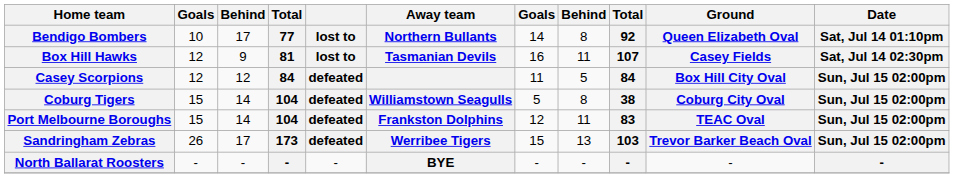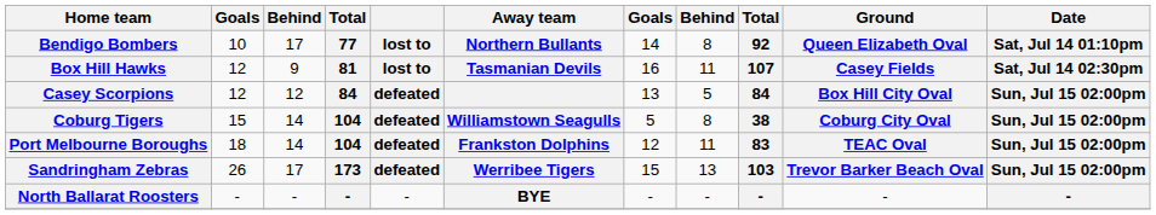 <table class="wikitable">
 <tr>
 <th align=center>Home team</th>
 <th align=center>Goals</th>
 <th align=center>Behind</th>
 <th align=center>Total</th>
 <th align=center></th>
 <th align=center>Away team</th>
 <th align=center>Goals</th>
 <th align=center>Behind</th>
 <th align=center>Total</th>
 <th align=center>Ground</th>
 <th align=center>Date</th>
 </tr>
 <tr>
 <th align=center><a href='#'>Bendigo Bombers</a></th>
 <td align=center>10</td>
 <td align=center>17</td>
 <th align=center>77</th>
 <th align=center>lost to</th>
 <th align=center><a href='#'>Northern Bullants</a></th>
 <td align=center>14</td>
 <td align=center>8</td>
 <th align=center>92</th>
 <th align=center><a href='#'>Queen Elizabeth Oval</a></th>
 <th align=center>Sat, Jul 14 01:10pm</th>
 </tr>
 <tr>
 <th align=center><a href='#'>Box Hill Hawks</a></th>
 <td align=center>12</td>
 <td align=center>9</td>
 <th align=center>81</th>
 <th align=center>lost to</th>
 <th align=center><a href='#'>Tasmanian Devils</a></th>
 <td align=center>16</td>
 <td align=center>11</td>
 <th align=center>107</th>
 <th align=center><a href='#'>Casey Fields</a></th>
 <th align=center>Sat, Jul 14 02:30pm</th>
 </tr>
 <tr>
 <th align=center><a href='#'>Casey Scorpions</a></th>
 <td align=center>12</td>
 <td align=center>12</td>
 <th align=center>84</th>
 <th align=center>defeated</th>
 <th align=center></th>
-<td align=center>11</td>
+<td align=center>13</td>
 <td align=center>5</td>
 <th align=center>84</th>
 <th align=center><a href='#'>Box Hill City Oval</a></th>
 <th align=center>Sun, Jul 15 02:00pm</th>
 </tr>
 <tr>
 <th align=center><a href='#'>Coburg Tigers</a></th>
 <td align=center>15</td>
 <td align=center>14</td>
 <th align=center>104</th>
 <th align=center>defeated</th>
 <th align=center><a href='#'>Williamstown Seagulls</a></th>
 <td align=center>5</td>
 <td align=center>8</td>
 <th align=center>38</th>
 <th align=center><a href='#'>Coburg City Oval</a></th>
 <th align=center>Sun, Jul 15 02:00pm</th>
 </tr>
 <tr>
 <th align=center><a href='#'>Port Melbourne Boroughs</a></th>
-<td align=center>15</td>
+<td align=center>18</td>
 <td align=center>14</td>
 <th align=center>104</th>
 <th align=center>defeated</th>
 <th align=center><a href='#'>Frankston Dolphins</a></th>
 <td align=center>12</td>
 <td align=center>11</td>
 <th align=center>83</th>
 <th align=center><a href='#'>TEAC Oval</a></th>
 <th align=center>Sun, Jul 15 02:00pm</th>
 </tr>
 <tr>
 <th align=center><a href='#'>Sandringham Zebras</a></th>
 <td align=center>26</td>
 <td align=center>17</td>
 <th align=center>173</th>
 <th align=center>defeated</th>
 <th align=center><a href='#'>Werribee Tigers</a></th>
 <td align=center>15</td>
 <td align=center>13</td>
 <th align=center>103</th>
 <th align=center><a href='#'>Trevor Barker Beach Oval</a></th>
 <th align=center>Sun, Jul 15 02:00pm</th>
 </tr>
 <tr>
 <th align=center><a href='#'>North Ballarat Roosters</a></th>
 <td align=center>-</td>
 <td align=center>-</td>
 <th align=center>-</th>
 <td align=center>-</td>
 <th align=center>BYE</th>
 <td align=center>-</td>
 <td align=center>-</td>
 <th align=center>-</th>
 <td align=center>-</td>
 <th align=center>-</th>
 </tr>
 <tr>
 </tr>
 </table>
